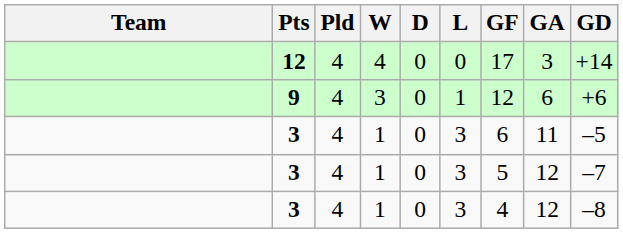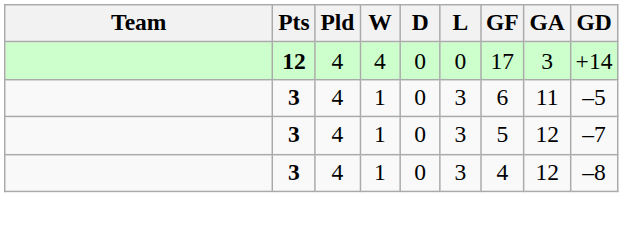 <table class=wikitable style="text-align:center">
 <tr>
 <th width=175>Team</th>
 <th width=20>Pts</th>
 <th width=20>Pld</th>
 <th width=20>W</th>
 <th width=20>D</th>
 <th width=20>L</th>
 <th width=20>GF</th>
 <th width=20>GA</th>
 <th width=20>GD</th>
 </tr>
 <tr style="background:#cfc;">
 <td align=left></td>
 <td><strong>12</strong></td>
 <td>4</td>
 <td>4</td>
 <td>0</td>
 <td>0</td>
 <td>17</td>
 <td>3</td>
 <td>+14</td>
-</tr>
-<tr style="background:#cfc;">
-<td align=left></td>
-<td><strong>9</strong></td>
-<td>4</td>
-<td>3</td>
-<td>0</td>
-<td>1</td>
-<td>12</td>
-<td>6</td>
-<td>+6</td>
 </tr>
 <tr>
 <td align=left></td>
 <td><strong>3</strong></td>
 <td>4</td>
 <td>1</td>
 <td>0</td>
 <td>3</td>
 <td>6</td>
 <td>11</td>
 <td>–5</td>
 </tr>
 <tr>
 <td align=left></td>
 <td><strong>3</strong></td>
 <td>4</td>
 <td>1</td>
 <td>0</td>
 <td>3</td>
 <td>5</td>
 <td>12</td>
 <td>–7</td>
 </tr>
 <tr>
 <td align=left></td>
 <td><strong>3</strong></td>
 <td>4</td>
 <td>1</td>
 <td>0</td>
 <td>3</td>
 <td>4</td>
 <td>12</td>
 <td>–8</td>
 </tr>
 </table>
